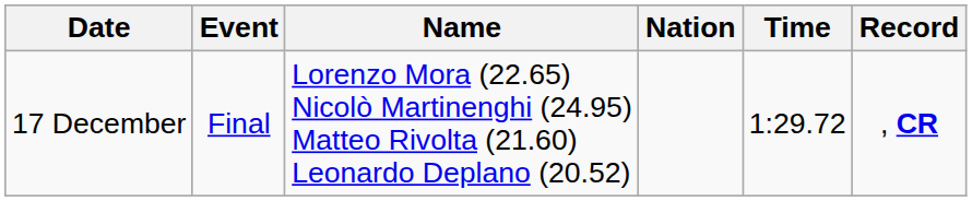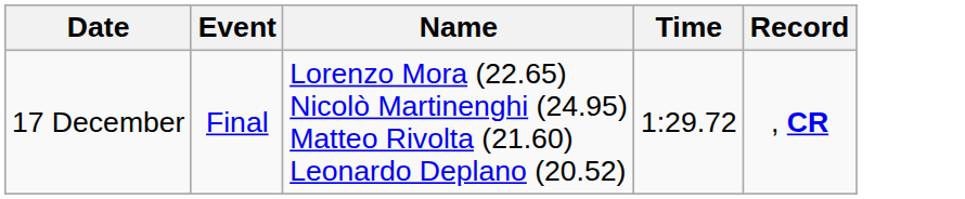 <table class="wikitable" style=text-align:center>
 <tr>
 <th>Date</th>
 <th>Event</th>
 <th>Name</th>
-<th>Nation</th>
 <th>Time</th>
 <th>Record</th>
 </tr>
 <tr>
 <td>17 December</td>
 <td><a href='#'>Final</a></td>
 <td align=left><a href='#'>Lorenzo Mora</a> (22.65)<br><a href='#'>Nicolò Martinenghi</a> (24.95)<br><a href='#'>Matteo Rivolta</a> (21.60)<br><a href='#'>Leonardo Deplano</a> (20.52)</td>
-<td align=left></td>
 <td>1:29.72</td>
 <td>, <strong><a href='#'>CR</a></strong></td>
 </tr>
 </table>
